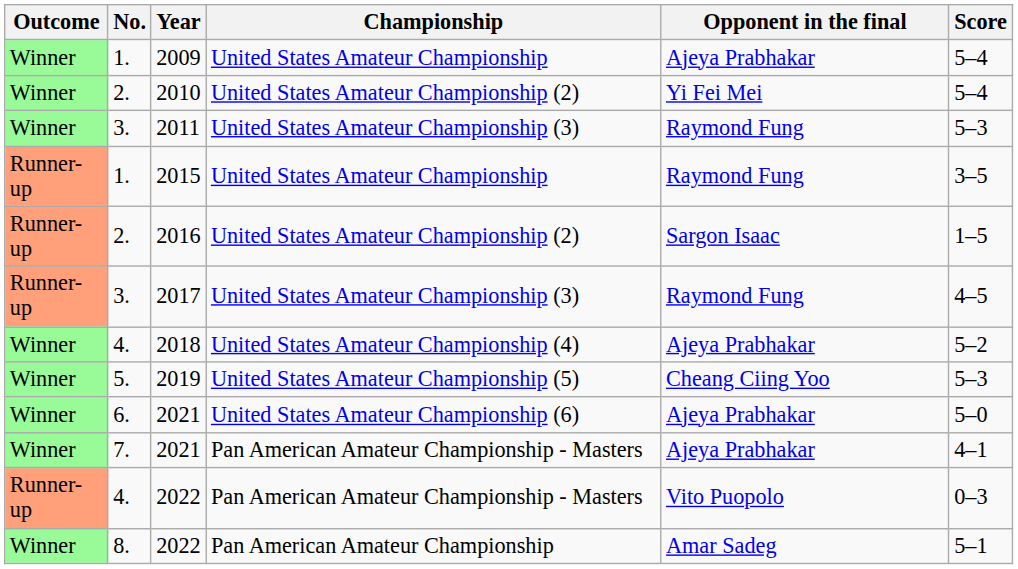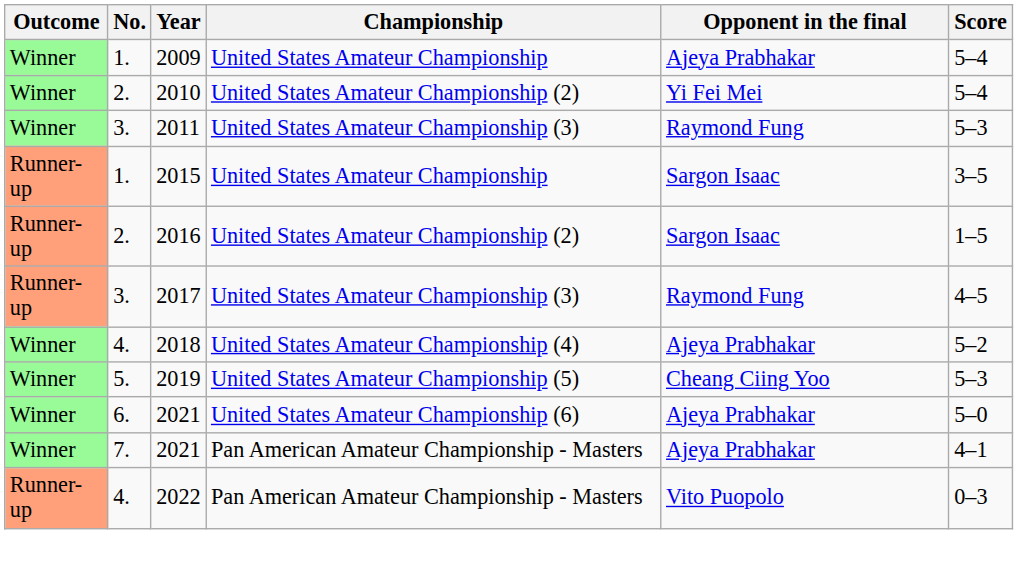 <table class="sortable wikitable">
 <tr>
 <th width="67">Outcome</th>
 <th width="20">No.</th>
 <th width="30">Year</th>
 <th width="320">Championship</th>
 <th width="200">Opponent in the final</th>
 <th width="30">Score</th>
 </tr>
 <tr>
 <td style="background:#98fb98;">Winner</td>
 <td>1.</td>
 <td>2009</td>
 <td><a href='#'>United States Amateur Championship</a></td>
 <td> <a href='#'>Ajeya Prabhakar</a></td>
 <td>5–4</td>
 </tr>
 <tr>
 <td style="background:#98fb98;">Winner</td>
 <td>2.</td>
 <td>2010</td>
 <td><a href='#'>United States Amateur Championship</a> (2)</td>
 <td> <a href='#'>Yi Fei Mei</a></td>
 <td>5–4</td>
 </tr>
 <tr>
 <td style="background:#98fb98;">Winner</td>
 <td>3.</td>
 <td>2011</td>
 <td><a href='#'>United States Amateur Championship</a> (3)</td>
 <td> <a href='#'>Raymond Fung</a></td>
 <td>5–3</td>
 </tr>
 <tr>
 <td style="background:#ffa07a;">Runner-up</td>
 <td>1.</td>
 <td>2015</td>
 <td><a href='#'>United States Amateur Championship</a></td>
-<td> <a href='#'>Raymond Fung</a></td>
+<td> <a href='#'>Sargon Isaac</a></td>
 <td>3–5</td>
 </tr>
 <tr>
 <td style="background:#ffa07a;">Runner-up</td>
 <td>2.</td>
 <td>2016</td>
 <td><a href='#'>United States Amateur Championship</a> (2)</td>
 <td> <a href='#'>Sargon Isaac</a></td>
 <td>1–5</td>
 </tr>
 <tr>
 <td style="background:#ffa07a;">Runner-up</td>
 <td>3.</td>
 <td>2017</td>
 <td><a href='#'>United States Amateur Championship</a> (3)</td>
 <td> <a href='#'>Raymond Fung</a></td>
 <td>4–5</td>
 </tr>
 <tr>
 <td style="background:#98fb98;">Winner</td>
 <td>4.</td>
 <td>2018</td>
 <td><a href='#'>United States Amateur Championship</a> (4)</td>
 <td> <a href='#'>Ajeya Prabhakar</a></td>
 <td>5–2</td>
 </tr>
 <tr>
 <td style="background:#98fb98;">Winner</td>
 <td>5.</td>
 <td>2019</td>
 <td><a href='#'>United States Amateur Championship</a> (5)</td>
 <td> <a href='#'>Cheang Ciing Yoo</a></td>
 <td>5–3</td>
 </tr>
 <tr>
 <td style="background:#98fb98;">Winner</td>
 <td>6.</td>
 <td>2021</td>
 <td><a href='#'>United States Amateur Championship</a> (6)</td>
 <td> <a href='#'>Ajeya Prabhakar</a></td>
 <td>5–0</td>
 </tr>
 <tr>
 <td style="background:#98fb98;">Winner</td>
 <td>7.</td>
 <td>2021</td>
 <td>Pan American Amateur Championship - Masters</td>
 <td> <a href='#'>Ajeya Prabhakar</a></td>
 <td>4–1</td>
 </tr>
 <tr>
 <td style="background:#ffa07a;">Runner-up</td>
 <td>4.</td>
 <td>2022</td>
 <td>Pan American Amateur Championship - Masters</td>
 <td> <a href='#'>Vito Puopolo</a></td>
 <td>0–3</td>
 </tr>
-<tr>
-<td style="background:#98fb98;">Winner</td>
-<td>8.</td>
-<td>2022</td>
-<td>Pan American Amateur Championship</td>
-<td> <a href='#'>Amar Sadeg</a></td>
-<td>5–1</td>
-</tr>
 </table>
